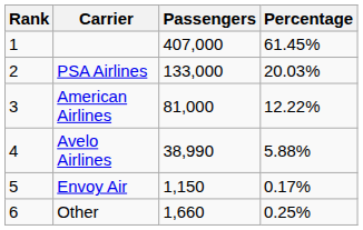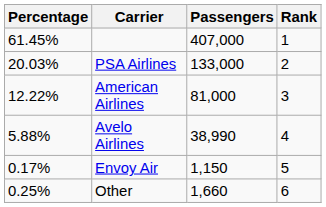 <table class="wikitable sortable" style="font-size: 95%" width= align=>
 <tr>
-<th>Rank</th>
+<th>Percentage</th>
 <th style="width:90px;">Carrier</th>
 <th>Passengers</th>
-<th>Percentage</th>
+<th>Rank</th>
 </tr>
 <tr>
-<td>1</td>
+<td>61.45%</td>
 <td></td>
 <td>407,000</td>
-<td>61.45%</td>
+<td>1</td>
 </tr>
 <tr>
-<td>2</td>
+<td>20.03%</td>
 <td><a href='#'>PSA Airlines</a></td>
 <td>133,000</td>
-<td>20.03%</td>
+<td>2</td>
 </tr>
 <tr>
-<td>3</td>
+<td>12.22%</td>
 <td><a href='#'>American Airlines</a></td>
 <td>81,000</td>
-<td>12.22%</td>
+<td>3</td>
 </tr>
 <tr>
-<td>4</td>
+<td>5.88%</td>
 <td><a href='#'>Avelo Airlines</a></td>
 <td>38,990</td>
-<td>5.88%</td>
+<td>4</td>
 </tr>
 <tr>
-<td>5</td>
+<td>0.17%</td>
 <td><a href='#'>Envoy Air</a></td>
 <td>1,150</td>
-<td>0.17%</td>
+<td>5</td>
 </tr>
 <tr>
-<td>6</td>
+<td>0.25%</td>
 <td>Other</td>
 <td>1,660</td>
-<td>0.25%</td>
+<td>6</td>
 </tr>
 </table>
